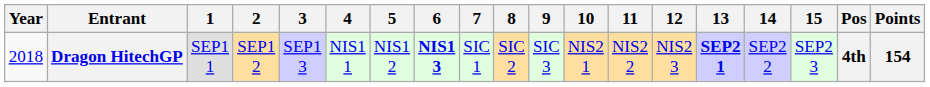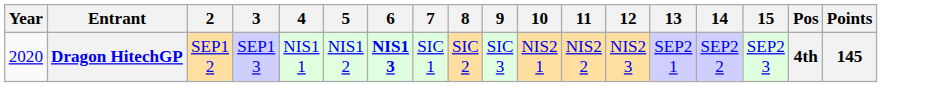 <table class="wikitable" style="text-align:center; font-size:85%">
 <tr>
 <th>Year</th>
 <th>Entrant</th>
-<th>1</th>
 <th>2</th>
 <th>3</th>
 <th>4</th>
 <th>5</th>
 <th>6</th>
 <th>7</th>
 <th>8</th>
 <th>9</th>
 <th>10</th>
 <th>11</th>
 <th>12</th>
 <th>13</th>
 <th>14</th>
 <th>15</th>
 <th>Pos</th>
 <th>Points</th>
 </tr>
 <tr>
-<td><a href='#'>2018</a></td>
+<td><a href='#'>2020</a></td>
 <th nowrap><a href='#'>Dragon HitechGP</a></th>
-<td style="background:#DFDFDF;"><a href='#'>SEP1<br>1</a><br></td>
 <td style="background:#FFDF9F;"><a href='#'>SEP1<br>2</a><br></td>
 <td style="background:#CFCFFF;"><a href='#'>SEP1<br>3</a><br></td>
 <td style="background:#DFFFDF;"><a href='#'>NIS1<br>1</a><br></td>
 <td style="background:#DFFFDF;"><a href='#'>NIS1<br>2</a><br></td>
 <td style="background:#DFFFDF;"><strong><a href='#'>NIS1<br>3</a><br></strong></td>
 <td style="background:#DFFFDF;"><a href='#'>SIC<br>1</a><br></td>
 <td style="background:#FFDF9F;"><a href='#'>SIC<br>2</a><br></td>
 <td style="background:#DFFFDF;"><a href='#'>SIC<br>3</a><br></td>
 <td style="background:#FFDF9F;"><a href='#'>NIS2<br>1</a><br></td>
 <td style="background:#FFDF9F;"><a href='#'>NIS2<br>2</a><br></td>
 <td style="background:#FFDF9F;"><a href='#'>NIS2<br>3</a><br></td>
-<td style="background:#CFCFFF;"><strong><a href='#'>SEP2<br>1</a><br></strong></td>
+<td style="background:#CFCFFF;"><a href='#'>SEP2<br>1</a><br></td>
 <td style="background:#CFCFFF;"><a href='#'>SEP2<br>2</a><br></td>
 <td style="background:#DFFFDF;"><a href='#'>SEP2<br>3</a><br></td>
 <th>4th</th>
-<th>154</th>
+<th>145</th>
 </tr>
 </table>
